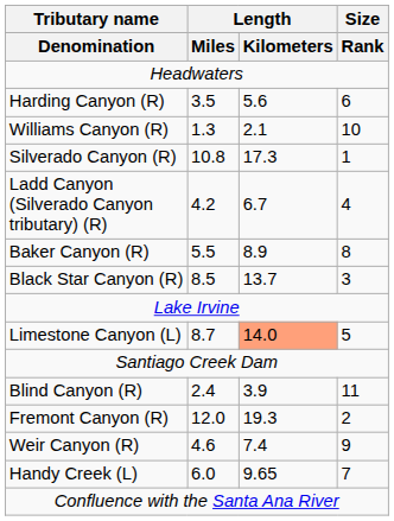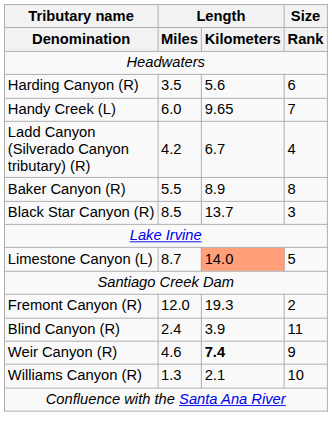 <table class="wikitable collapsible sortable state = collapsed">
 <tr>
 <th>Tributary name</th>
 <th colspan=2>Length</th>
 <th>Size</th>
 </tr>
 <tr>
 <th>Denomination</th>
 <th>Miles</th>
 <th>Kilometers</th>
 <th>Rank</th>
 </tr>
 <tr>
 <td colspan=4 style="text-align:center;"><em>Headwaters</em></td>
 </tr>
 <tr>
 <td>Harding Canyon (R)</td>
 <td>3.5</td>
 <td>5.6</td>
 <td>6</td>
 </tr>
 <tr>
-<td>Williams Canyon (R)</td>
-<td>1.3</td>
-<td>2.1</td>
-<td>10</td>
-</tr>
-<tr>
-<td>Silverado Canyon (R)</td>
-<td>10.8</td>
-<td>17.3</td>
-<td>1</td>
+<td>Handy Creek (L)</td>
+<td>6.0</td>
+<td>9.65</td>
+<td>7</td>
 </tr>
 <tr>
 <td>Ladd Canyon <br> (Silverado Canyon <br> tributary) (R)</td>
 <td>4.2</td>
 <td>6.7</td>
 <td>4</td>
 </tr>
 <tr>
 <td>Baker Canyon (R)</td>
 <td>5.5</td>
 <td>8.9</td>
 <td>8</td>
 </tr>
 <tr>
 <td>Black Star Canyon (R)</td>
 <td>8.5</td>
 <td>13.7</td>
 <td>3</td>
 </tr>
 <tr>
 <td colspan=4 style="text-align:center;"><em><a href='#'>Lake Irvine</a></em></td>
 </tr>
 <tr>
 <td>Limestone Canyon (L)</td>
 <td>8.7</td>
 <td style="background: lightsalmon;">14.0</td>
 <td>5</td>
 </tr>
 <tr>
 <td colspan=4 style="text-align:center;"><em>Santiago Creek Dam</em></td>
 </tr>
 <tr>
+<td>Fremont Canyon (R)</td>
+<td>12.0</td>
+<td>19.3</td>
+<td>2</td>
+</tr>
+<tr>
 <td>Blind Canyon (R)</td>
 <td>2.4</td>
 <td>3.9</td>
 <td>11</td>
 </tr>
 <tr>
-<td>Fremont Canyon (R)</td>
-<td>12.0</td>
-<td>19.3</td>
-<td>2</td>
-</tr>
-<tr>
 <td>Weir Canyon (R)</td>
 <td>4.6</td>
-<td>7.4</td>
+<td><strong>7.4</strong></td>
 <td>9</td>
 </tr>
 <tr>
-<td>Handy Creek (L)</td>
-<td>6.0</td>
-<td>9.65</td>
-<td>7</td>
+<td>Williams Canyon (R)</td>
+<td>1.3</td>
+<td>2.1</td>
+<td>10</td>
 </tr>
 <tr>
 <td colspan=4 style="text-align:center;"><em>Confluence with the <a href='#'>Santa Ana River</a></em></td>
 </tr>
 </table>
